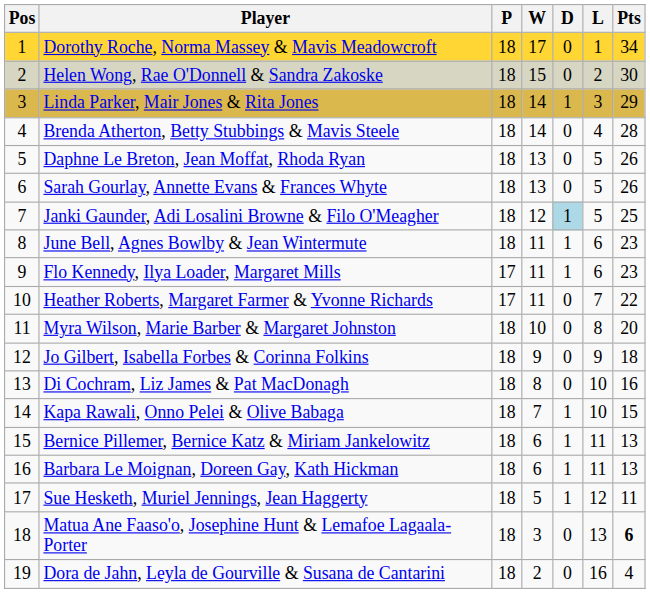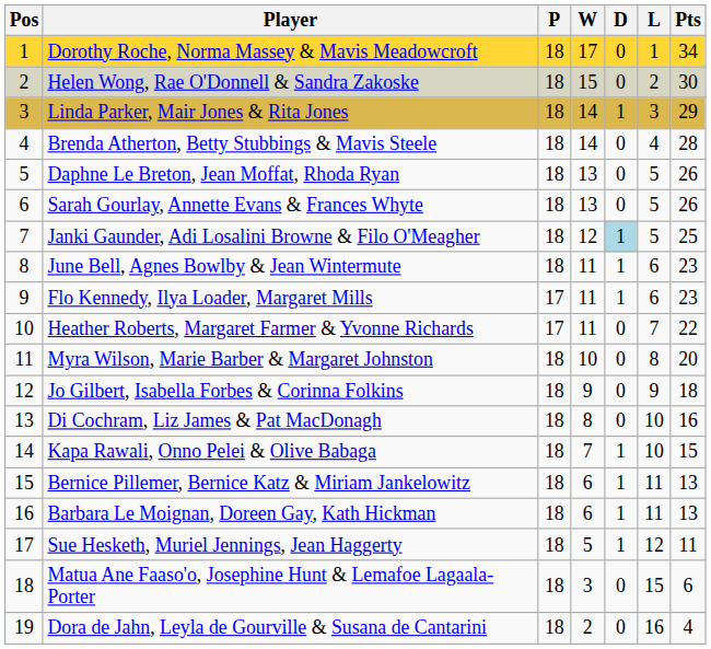 <table class="wikitable" style="font-size: 100%">
 <tr>
 <th width=20>Pos</th>
 <th width=400>Player</th>
 <th width=20>P</th>
 <th width=20>W</th>
 <th width=20>D</th>
 <th width=20>L</th>
 <th width=20>Pts</th>
 </tr>
 <tr align=center style="background: #FFD633;">
 <td>1</td>
 <td align="left"> <a href='#'>Dorothy Roche</a>, <a href='#'>Norma Massey</a> & <a href='#'>Mavis Meadowcroft</a></td>
 <td>18</td>
 <td>17</td>
 <td>0</td>
 <td>1</td>
 <td>34</td>
 </tr>
 <tr align=center style="background: #D6D6C2;">
 <td>2</td>
 <td align="left"> <a href='#'>Helen Wong</a>, <a href='#'>Rae O'Donnell</a> & <a href='#'>Sandra Zakoske</a></td>
 <td>18</td>
 <td>15</td>
 <td>0</td>
 <td>2</td>
 <td>30</td>
 </tr>
 <tr align=center style="background: #DBB84D;">
 <td>3</td>
 <td align="left"> <a href='#'>Linda Parker</a>, <a href='#'>Mair Jones</a> & <a href='#'>Rita Jones</a></td>
 <td>18</td>
 <td>14</td>
 <td>1</td>
 <td>3</td>
 <td>29</td>
 </tr>
 <tr align=center>
 <td>4</td>
 <td align="left"> <a href='#'>Brenda Atherton</a>, <a href='#'>Betty Stubbings</a> & <a href='#'>Mavis Steele</a></td>
 <td>18</td>
 <td>14</td>
 <td>0</td>
 <td>4</td>
 <td>28</td>
 </tr>
 <tr align=center>
 <td>5</td>
 <td align="left"> <a href='#'>Daphne Le Breton</a>, <a href='#'>Jean Moffat</a>, <a href='#'>Rhoda Ryan</a></td>
 <td>18</td>
 <td>13</td>
 <td>0</td>
 <td>5</td>
 <td>26</td>
 </tr>
 <tr align=center>
 <td>6</td>
 <td align="left"> <a href='#'>Sarah Gourlay</a>, <a href='#'>Annette Evans</a> & <a href='#'>Frances Whyte</a></td>
 <td>18</td>
 <td>13</td>
 <td>0</td>
 <td>5</td>
 <td>26</td>
 </tr>
 <tr align=center>
 <td>7</td>
 <td align="left"> <a href='#'>Janki Gaunder</a>, <a href='#'>Adi Losalini Browne</a>  & <a href='#'>Filo O'Meagher</a></td>
 <td>18</td>
 <td>12</td>
 <td style="background: lightblue;">1</td>
 <td>5</td>
 <td>25</td>
 </tr>
 <tr align=center>
 <td>8</td>
 <td align="left"> <a href='#'>June Bell</a>, <a href='#'>Agnes Bowlby</a> & <a href='#'>Jean Wintermute</a></td>
 <td>18</td>
 <td>11</td>
 <td>1</td>
 <td>6</td>
 <td>23</td>
 </tr>
 <tr align=center>
 <td>9</td>
 <td align="left"> <a href='#'>Flo Kennedy</a>, <a href='#'>Ilya Loader</a>, <a href='#'>Margaret Mills</a></td>
 <td>17</td>
 <td>11</td>
 <td>1</td>
 <td>6</td>
 <td>23</td>
 </tr>
 <tr align=center>
 <td>10</td>
 <td align="left"> <a href='#'>Heather Roberts</a>, <a href='#'>Margaret Farmer</a> & <a href='#'>Yvonne Richards</a></td>
 <td>17</td>
 <td>11</td>
 <td>0</td>
 <td>7</td>
 <td>22</td>
 </tr>
 <tr align=center>
 <td>11</td>
 <td align="left"> <a href='#'>Myra Wilson</a>, <a href='#'>Marie Barber</a> & <a href='#'>Margaret Johnston</a></td>
 <td>18</td>
 <td>10</td>
 <td>0</td>
 <td>8</td>
 <td>20</td>
 </tr>
 <tr align=center>
 <td>12</td>
 <td align="left"> <a href='#'>Jo Gilbert</a>, <a href='#'>Isabella Forbes</a> & <a href='#'>Corinna Folkins</a></td>
 <td>18</td>
 <td>9</td>
 <td>0</td>
 <td>9</td>
 <td>18</td>
 </tr>
 <tr align=center>
 <td>13</td>
 <td align="left"> <a href='#'>Di Cochram</a>, <a href='#'>Liz James</a> & <a href='#'>Pat MacDonagh</a></td>
 <td>18</td>
 <td>8</td>
 <td>0</td>
 <td>10</td>
 <td>16</td>
 </tr>
 <tr align=center>
 <td>14</td>
 <td align="left"> <a href='#'>Kapa Rawali</a>, <a href='#'>Onno Pelei</a> & <a href='#'>Olive Babaga</a></td>
 <td>18</td>
 <td>7</td>
 <td>1</td>
 <td>10</td>
 <td>15</td>
 </tr>
 <tr align=center>
 <td>15</td>
 <td align="left"> <a href='#'>Bernice Pillemer</a>, <a href='#'>Bernice Katz</a> & <a href='#'>Miriam Jankelowitz</a></td>
 <td>18</td>
 <td>6</td>
 <td>1</td>
 <td>11</td>
 <td>13</td>
 </tr>
 <tr align=center>
 <td>16</td>
 <td align="left"> <a href='#'>Barbara Le Moignan</a>, <a href='#'>Doreen Gay</a>, <a href='#'>Kath Hickman</a></td>
 <td>18</td>
 <td>6</td>
 <td>1</td>
 <td>11</td>
 <td>13</td>
 </tr>
 <tr align=center>
 <td>17</td>
 <td align="left"> <a href='#'>Sue Hesketh</a>, <a href='#'>Muriel Jennings</a>, <a href='#'>Jean Haggerty</a></td>
 <td>18</td>
 <td>5</td>
 <td>1</td>
 <td>12</td>
 <td>11</td>
 </tr>
 <tr align=center>
 <td>18</td>
 <td align="left"> <a href='#'>Matua Ane Faaso'o</a>, <a href='#'>Josephine Hunt</a> & <a href='#'>Lemafoe Lagaala-Porter</a></td>
 <td>18</td>
 <td>3</td>
 <td>0</td>
-<td>13</td>
-<td><strong>6</strong></td>
+<td>15</td>
+<td>6</td>
 </tr>
 <tr align=center>
 <td>19</td>
 <td align="left"> <a href='#'>Dora de Jahn</a>, <a href='#'>Leyla de Gourville</a> & <a href='#'>Susana de Cantarini</a></td>
 <td>18</td>
 <td>2</td>
 <td>0</td>
 <td>16</td>
 <td>4</td>
 </tr>
 </table>
